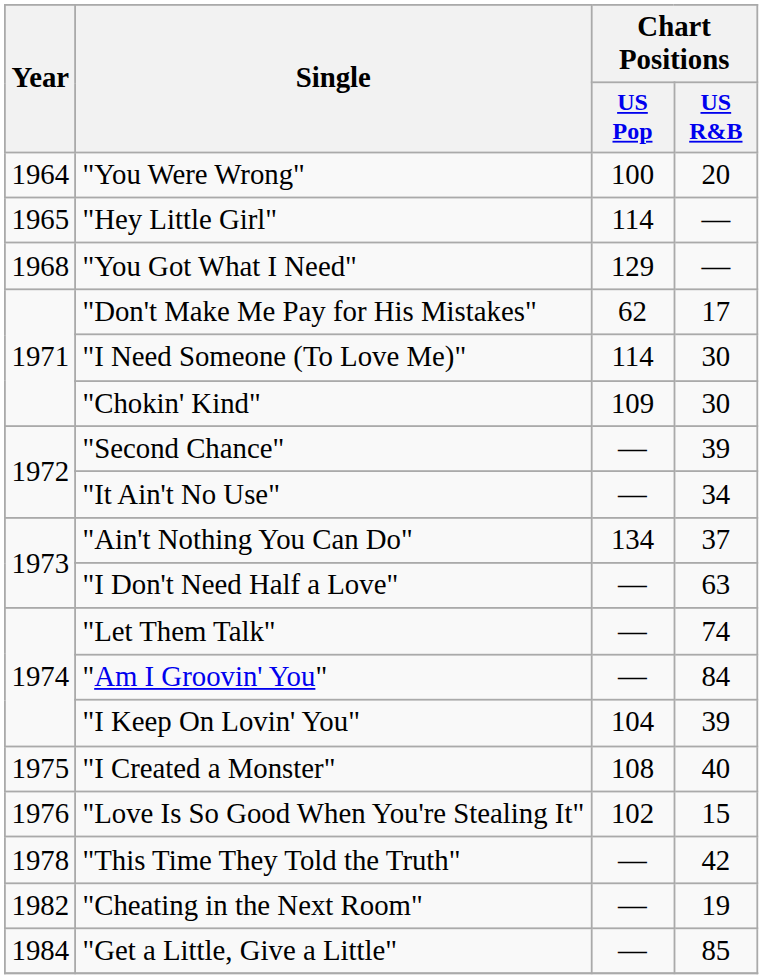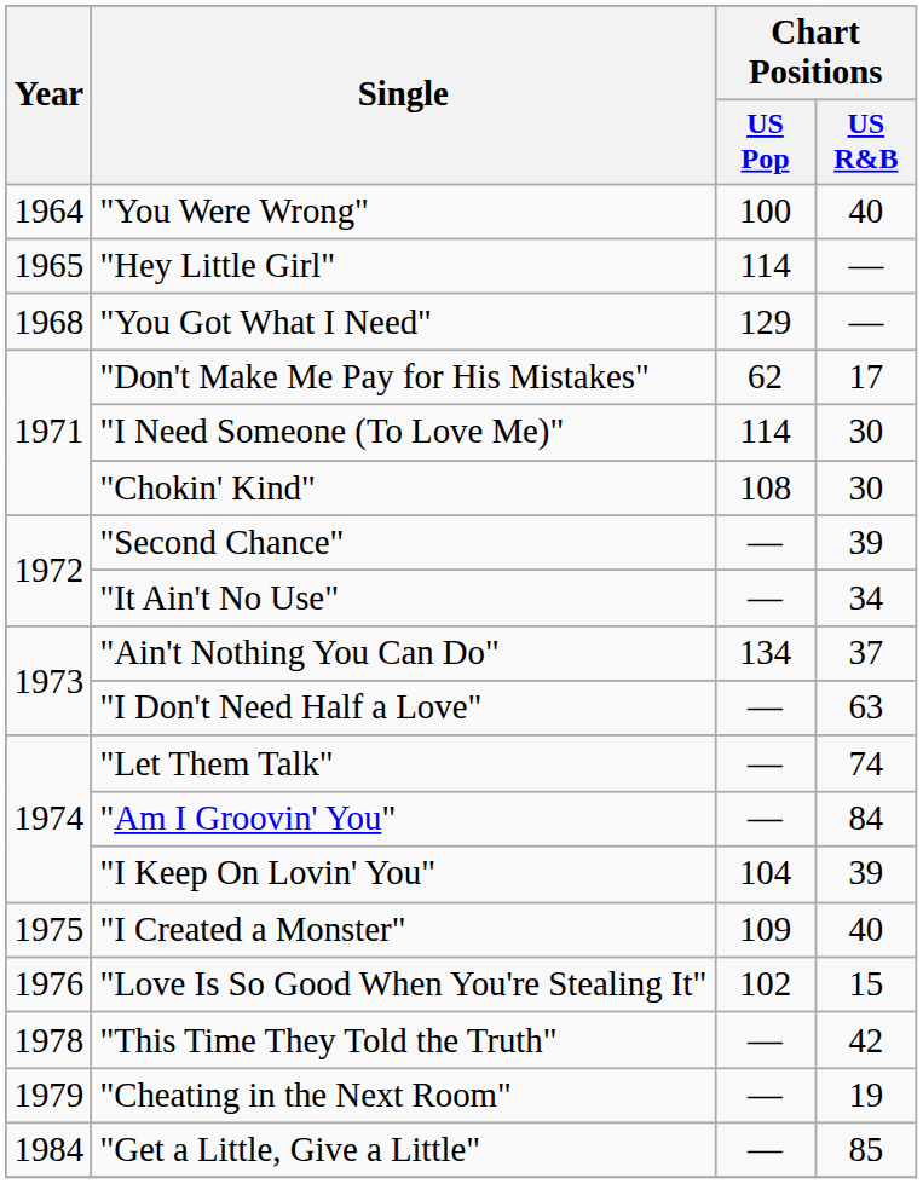 <table class="wikitable" style="text-align:center;">
 <tr>
 <th rowspan="2">Year</th>
 <th rowspan="2">Single</th>
 <th colspan="2">Chart Positions</th>
 </tr>
 <tr style="font-size:smaller;">
 <th width="40"><a href='#'>US Pop</a></th>
 <th width="40"><a href='#'>US<br>R&B</a></th>
 </tr>
 <tr>
 <td rowspan="1">1964</td>
 <td align="left">"You Were Wrong"</td>
 <td>100</td>
-<td>20</td>
+<td>40</td>
 </tr>
 <tr>
 <td rowspan="1">1965</td>
 <td align="left">"Hey Little Girl"</td>
 <td>114</td>
 <td>—</td>
 </tr>
 <tr>
 <td rowspan="1">1968</td>
 <td align="left">"You Got What I Need"</td>
 <td>129</td>
 <td>—</td>
 </tr>
 <tr>
 <td rowspan="3">1971</td>
 <td align="left">"Don't Make Me Pay for His Mistakes"</td>
 <td>62</td>
 <td>17</td>
 </tr>
 <tr>
 <td align="left">"I Need Someone (To Love Me)"</td>
 <td>114</td>
 <td>30</td>
 </tr>
 <tr>
 <td align="left">"Chokin' Kind"</td>
-<td>109</td>
+<td>108</td>
 <td>30</td>
 </tr>
 <tr>
 <td rowspan="2">1972</td>
 <td align="left">"Second Chance"</td>
 <td>—</td>
 <td>39</td>
 </tr>
 <tr>
 <td align="left">"It Ain't No Use"</td>
 <td>—</td>
 <td>34</td>
 </tr>
 <tr>
 <td rowspan="2">1973</td>
 <td align="left">"Ain't Nothing You Can Do"</td>
 <td>134</td>
 <td>37</td>
 </tr>
 <tr>
 <td align="left">"I Don't Need Half a Love"</td>
 <td>—</td>
 <td>63</td>
 </tr>
 <tr>
 <td rowspan="3">1974</td>
 <td align="left">"Let Them Talk"</td>
 <td>—</td>
 <td>74</td>
 </tr>
 <tr>
 <td align="left">"<a href='#'>Am I Groovin' You</a>"</td>
 <td>—</td>
 <td>84</td>
 </tr>
 <tr>
 <td align="left">"I Keep On Lovin' You"</td>
 <td>104</td>
 <td>39</td>
 </tr>
 <tr>
 <td rowspan="1">1975</td>
 <td align="left">"I Created a Monster"</td>
-<td>108</td>
+<td>109</td>
 <td>40</td>
 </tr>
 <tr>
 <td rowspan="1">1976</td>
 <td align="left">"Love Is So Good When You're Stealing It"</td>
 <td>102</td>
 <td>15</td>
 </tr>
 <tr>
 <td rowspan="1">1978</td>
 <td align="left">"This Time They Told the Truth"</td>
 <td>—</td>
 <td>42</td>
 </tr>
 <tr>
-<td rowspan="1">1982</td>
+<td rowspan="1">1979</td>
 <td align="left">"Cheating in the Next Room"</td>
 <td>—</td>
 <td>19</td>
 </tr>
 <tr>
 <td rowspan="1">1984</td>
 <td align="left">"Get a Little, Give a Little"</td>
 <td>—</td>
 <td>85</td>
 </tr>
 <tr>
 </tr>
 </table>
